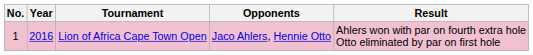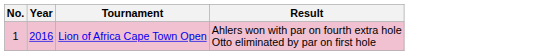 <table class="wikitable" style="font-size:95%;">
 <tr>
 <th>No.</th>
 <th>Year</th>
 <th>Tournament</th>
-<th>Opponents</th>
 <th>Result</th>
 </tr>
 <tr style="background:#F2C1D1;">
 <td align=center>1</td>
 <td><a href='#'>2016</a></td>
 <td><a href='#'>Lion of Africa Cape Town Open</a></td>
-<td> <a href='#'>Jaco Ahlers</a>,  <a href='#'>Hennie Otto</a></td>
 <td>Ahlers won with par on fourth extra hole<br>Otto eliminated by par on first hole</td>
 </tr>
 </table>
